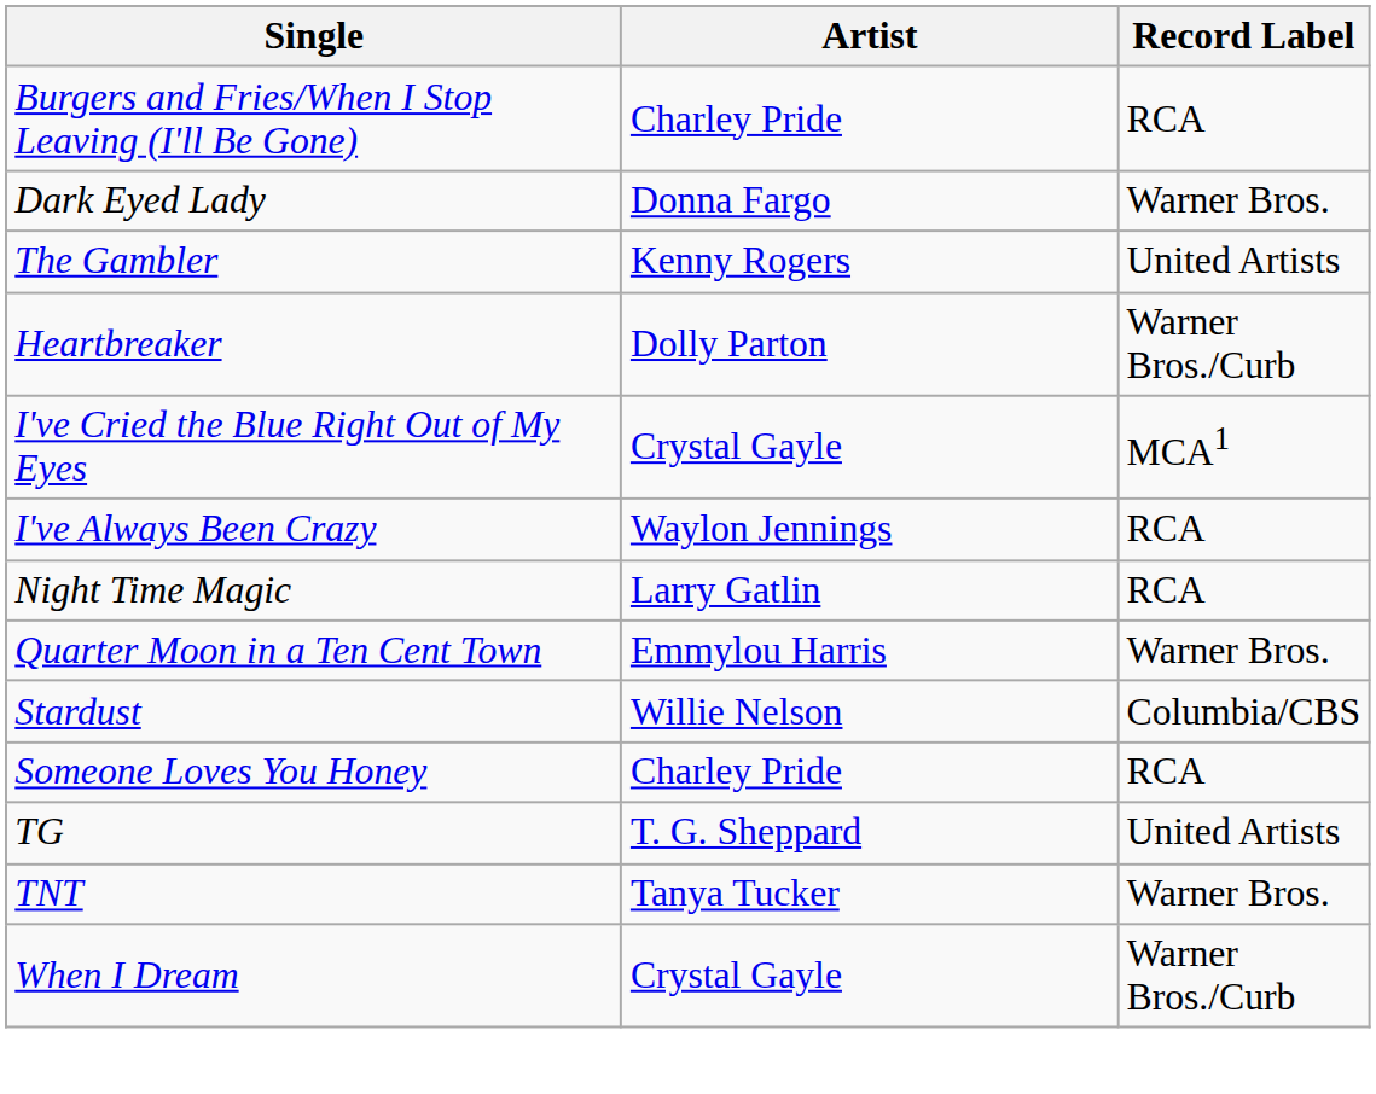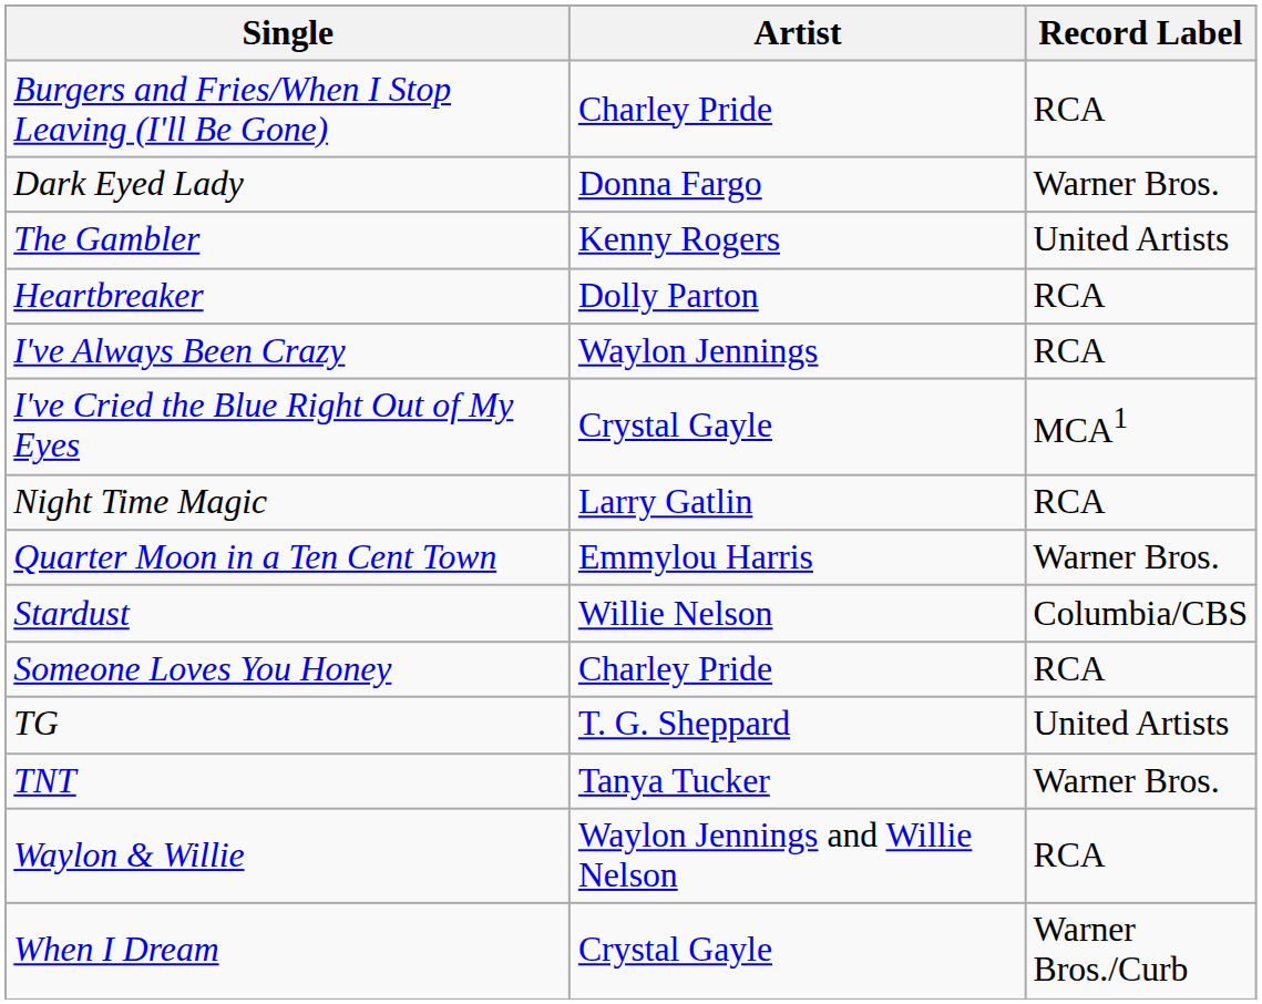 <table class="wikitable sortable">
 <tr>
 <th width="250">Single</th>
 <th width="200">Artist</th>
 <th width="90">Record Label</th>
 </tr>
 <tr>
 <td><em><a href='#'>Burgers and Fries/When I Stop Leaving (I'll Be Gone)</a></em></td>
 <td><a href='#'>Charley Pride</a></td>
 <td>RCA</td>
 </tr>
 <tr>
 <td><em>Dark Eyed Lady</em></td>
 <td><a href='#'>Donna Fargo</a></td>
 <td>Warner Bros.</td>
 </tr>
 <tr>
 <td><em><a href='#'>The Gambler</a></em></td>
 <td><a href='#'>Kenny Rogers</a></td>
 <td>United Artists</td>
 </tr>
 <tr>
 <td><em><a href='#'>Heartbreaker</a></em></td>
 <td><a href='#'>Dolly Parton</a></td>
-<td>Warner Bros./Curb</td>
+<td>RCA</td>
+</tr>
+<tr>
+<td><em><a href='#'>I've Always Been Crazy</a></em></td>
+<td><a href='#'>Waylon Jennings</a></td>
+<td>RCA</td>
 </tr>
 <tr>
 <td><em><a href='#'>I've Cried the Blue Right Out of My Eyes</a></em></td>
 <td><a href='#'>Crystal Gayle</a></td>
 <td>MCA<sup>1</sup></td>
-</tr>
-<tr>
-<td><em><a href='#'>I've Always Been Crazy</a></em></td>
-<td><a href='#'>Waylon Jennings</a></td>
-<td>RCA</td>
 </tr>
 <tr>
 <td><em>Night Time Magic</em></td>
 <td><a href='#'>Larry Gatlin</a></td>
 <td>RCA</td>
 </tr>
 <tr>
 <td><em><a href='#'>Quarter Moon in a Ten Cent Town</a></em></td>
 <td><a href='#'>Emmylou Harris</a></td>
 <td>Warner Bros.</td>
 </tr>
 <tr>
 <td><em><a href='#'>Stardust</a></em></td>
 <td><a href='#'>Willie Nelson</a></td>
 <td>Columbia/CBS</td>
 </tr>
 <tr>
 <td><em><a href='#'>Someone Loves You Honey</a></em></td>
 <td><a href='#'>Charley Pride</a></td>
 <td>RCA</td>
 </tr>
 <tr>
 <td><em>TG</em></td>
 <td><a href='#'>T. G. Sheppard</a></td>
 <td>United Artists</td>
 </tr>
 <tr>
 <td><em><a href='#'>TNT</a></em></td>
 <td><a href='#'>Tanya Tucker</a></td>
 <td>Warner Bros.</td>
 </tr>
 <tr>
+<td><em><a href='#'>Waylon & Willie</a></em></td>
+<td><a href='#'>Waylon Jennings</a> and <a href='#'>Willie Nelson</a></td>
+<td>RCA</td>
+</tr>
+<tr>
 <td><em><a href='#'>When I Dream</a></em></td>
 <td><a href='#'>Crystal Gayle</a></td>
 <td>Warner Bros./Curb</td>
 </tr>
 </table>
